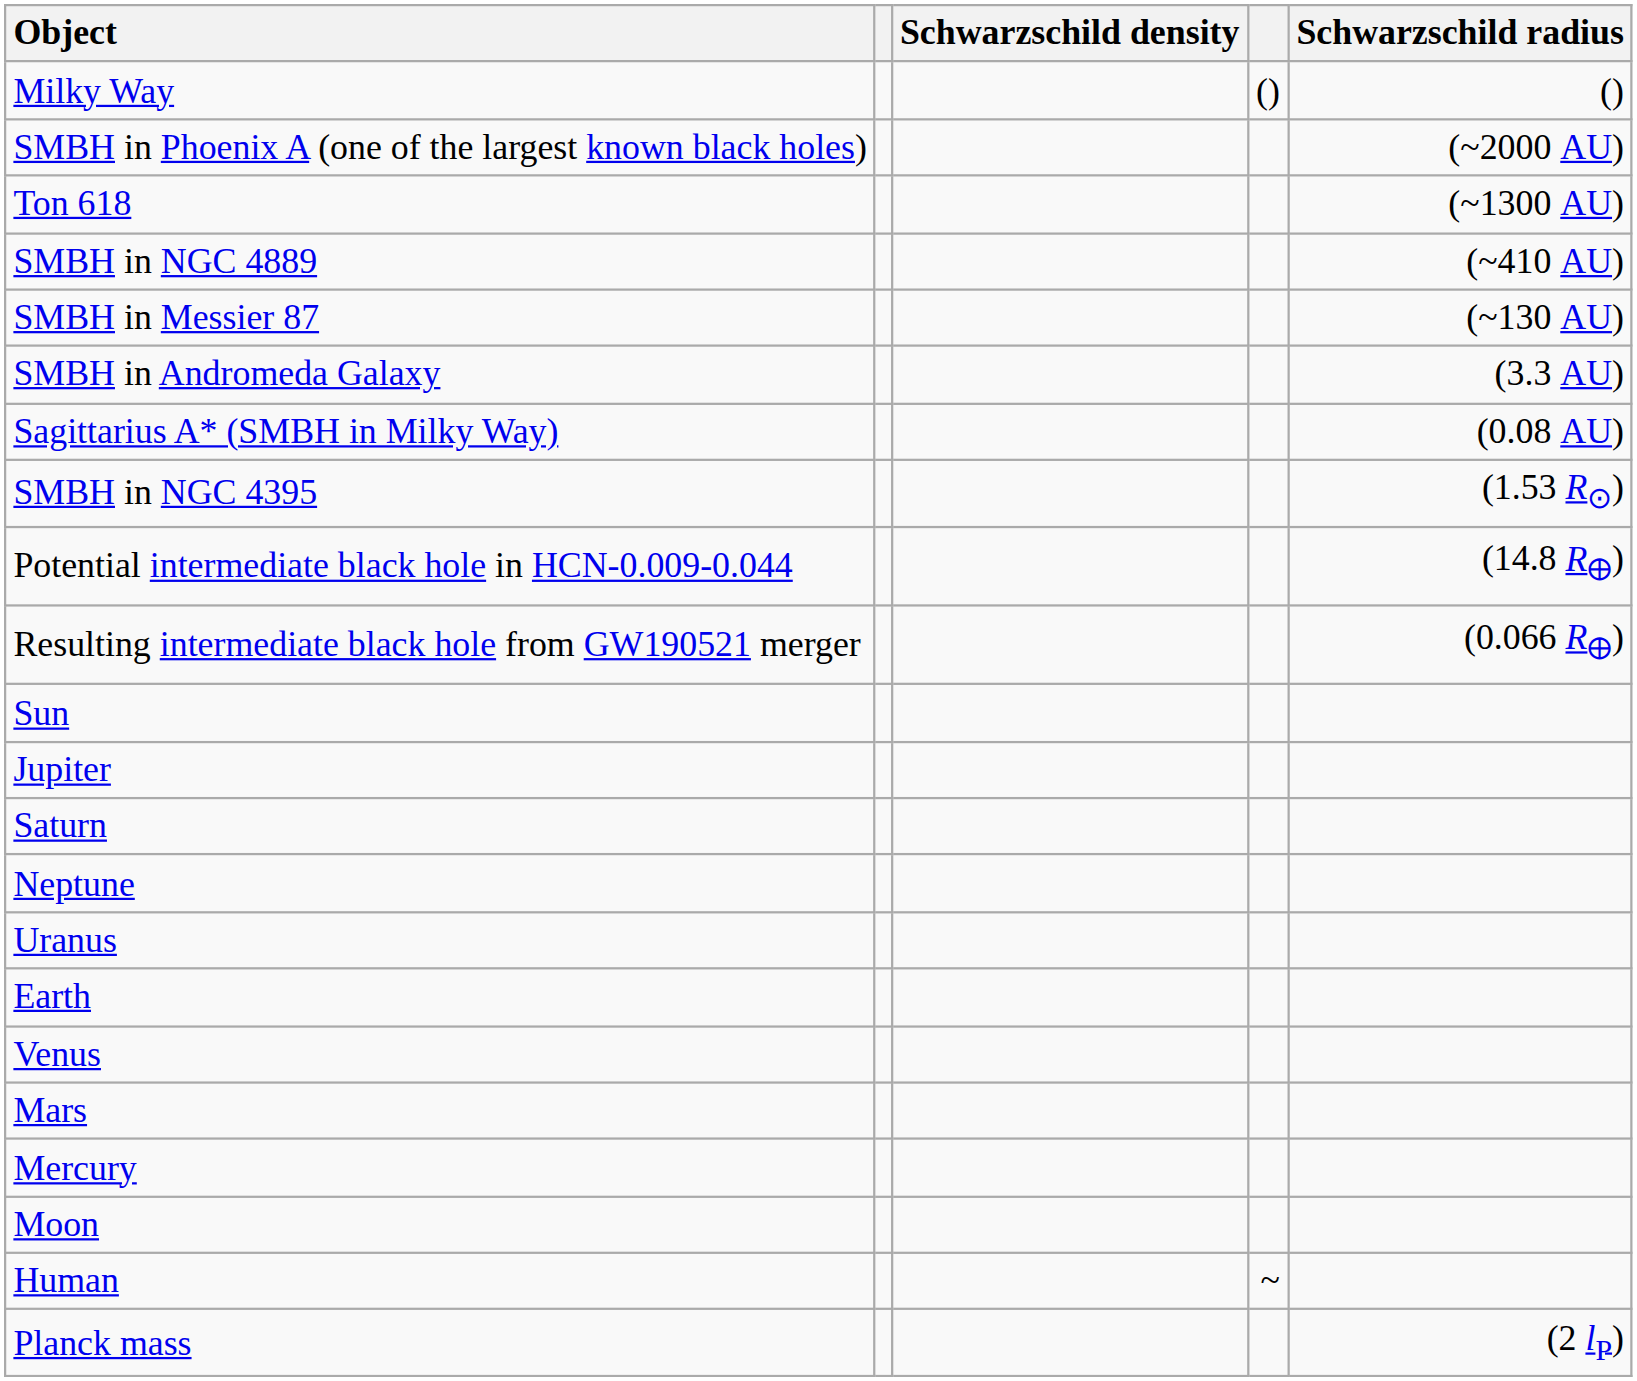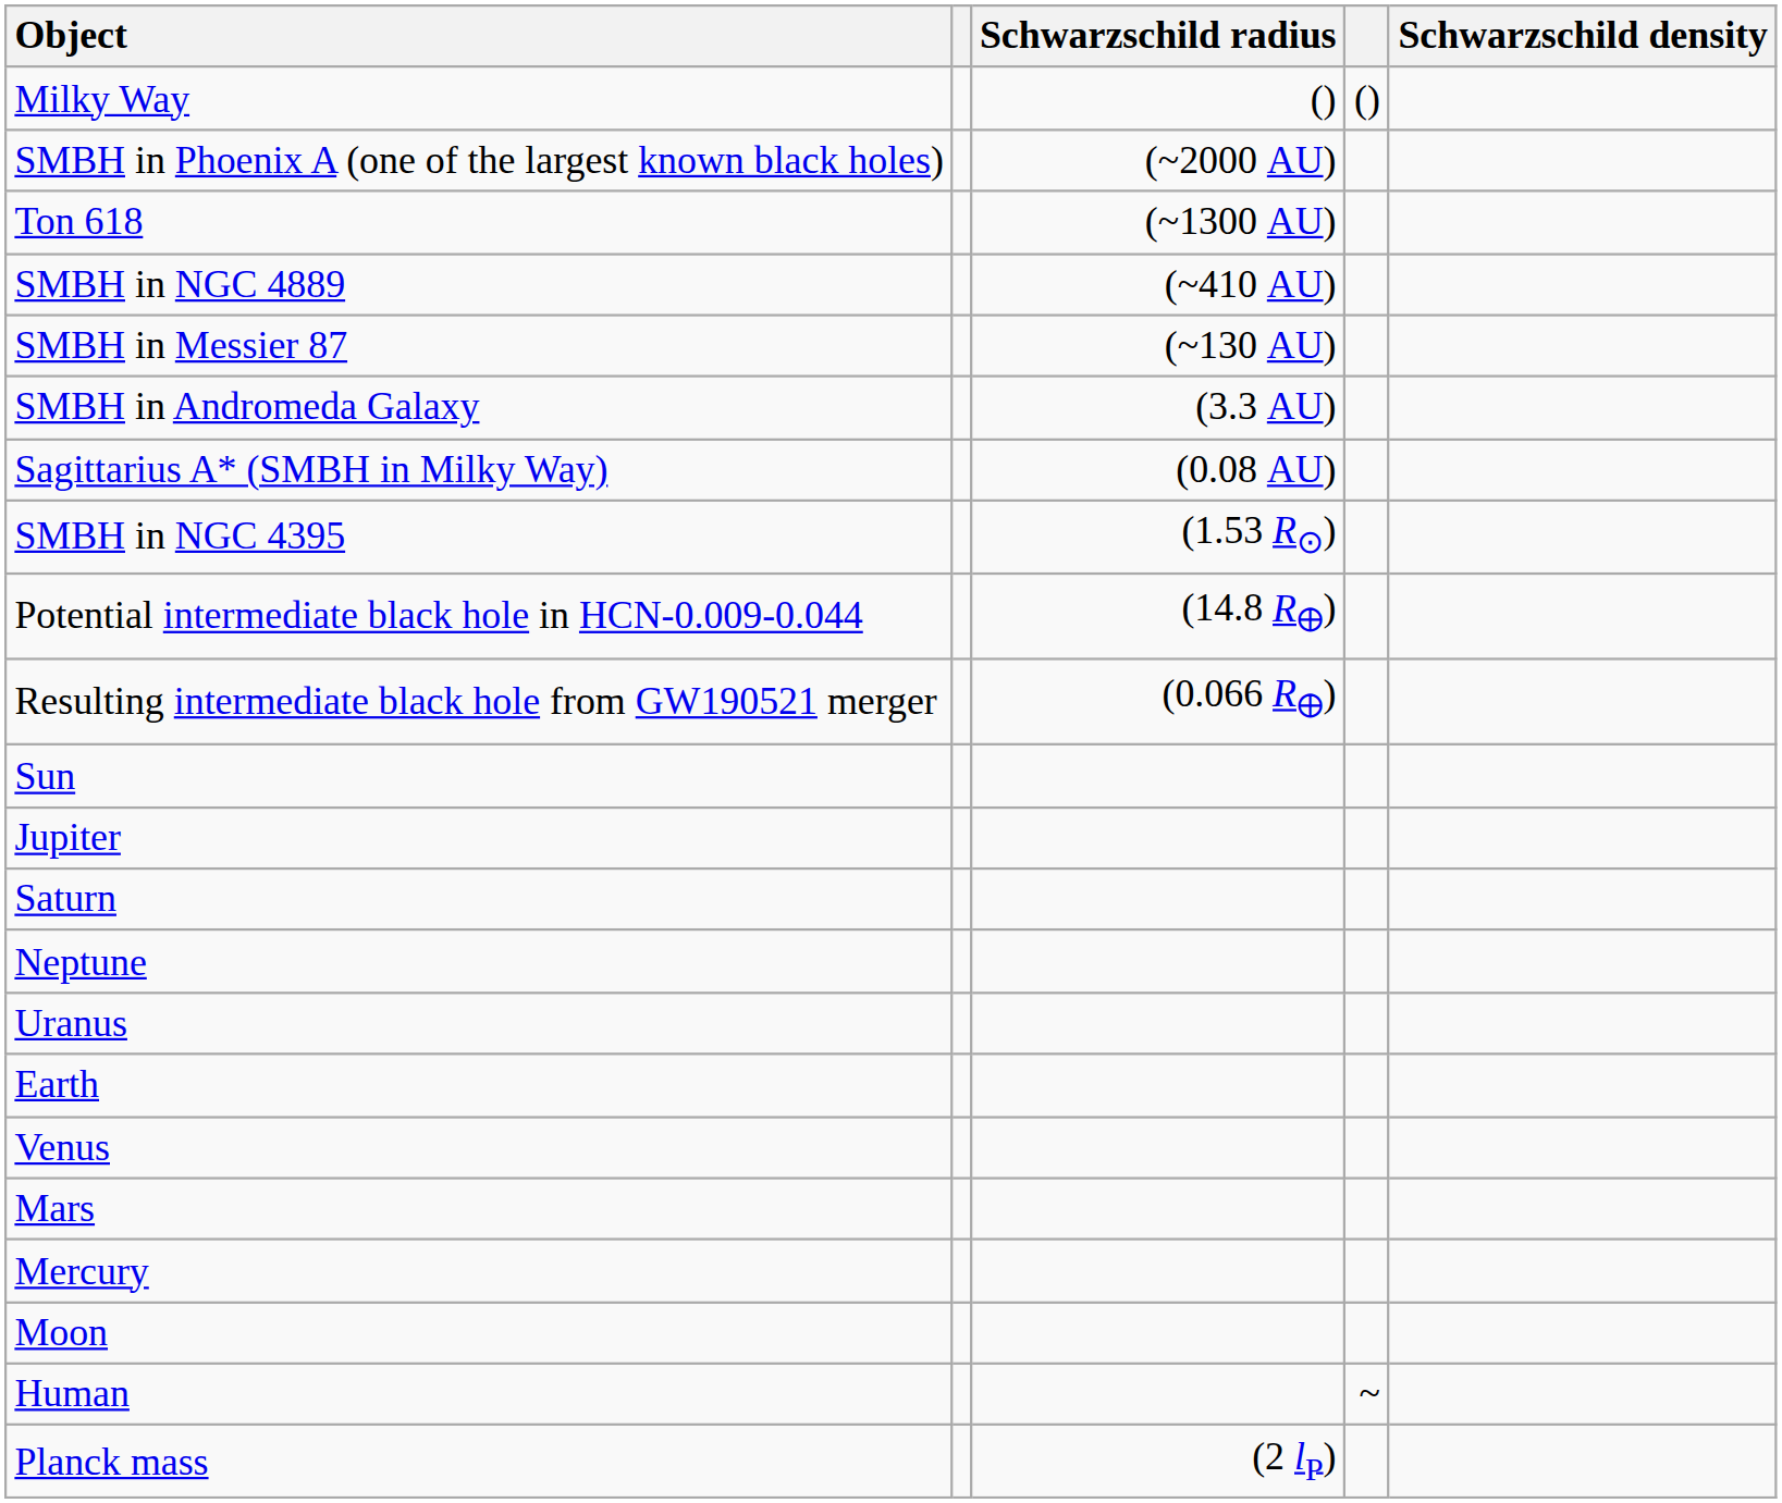 <table class="wikitable mw-collapsible mw-collapsed" style="text-align:right;">
 <tr>
 <th style="text-align:left;">Object</th>
 <th></th>
+<th>Schwarzschild radius</th>
+<th></th>
 <th>Schwarzschild density</th>
-<th></th>
-<th>Schwarzschild radius</th>
 </tr>
 <tr>
 <td style="text-align:left;"><a href='#'>Milky Way</a></td>
 <td></td>
-<td></td>
 <td> ()</td>
 <td> ()</td>
+<td></td>
 </tr>
 <tr>
 <td style="text-align:left;"><a href='#'>SMBH</a> in <a href='#'>Phoenix A</a> (one of the largest <a href='#'>known black holes</a>)</td>
 <td></td>
+<td> (~2000 <a href='#'>AU</a>)</td>
 <td></td>
 <td></td>
-<td> (~2000 <a href='#'>AU</a>)</td>
 </tr>
 <tr>
 <td style="text-align:left;"><a href='#'>Ton 618</a></td>
 <td></td>
+<td> (~1300 <a href='#'>AU</a>)</td>
 <td></td>
 <td></td>
-<td> (~1300 <a href='#'>AU</a>)</td>
 </tr>
 <tr>
 <td style="text-align:left;"><a href='#'>SMBH</a> in <a href='#'>NGC 4889</a></td>
 <td></td>
+<td> (~410 <a href='#'>AU</a>)</td>
 <td></td>
 <td></td>
-<td> (~410 <a href='#'>AU</a>)</td>
 </tr>
 <tr>
 <td style="text-align:left;"><a href='#'>SMBH</a> in <a href='#'>Messier 87</a></td>
 <td></td>
+<td> (~130 <a href='#'>AU</a>)</td>
 <td></td>
 <td></td>
-<td> (~130 <a href='#'>AU</a>)</td>
 </tr>
 <tr>
 <td style="text-align:left;"><a href='#'>SMBH</a> in <a href='#'>Andromeda Galaxy</a></td>
 <td></td>
+<td> (3.3 <a href='#'>AU</a>)</td>
 <td></td>
 <td></td>
-<td> (3.3 <a href='#'>AU</a>)</td>
 </tr>
 <tr>
 <td style="text-align:left;"><a href='#'>Sagittarius A* (SMBH in Milky Way)</a></td>
 <td></td>
+<td> (0.08 <a href='#'>AU</a>)</td>
 <td></td>
 <td></td>
-<td> (0.08 <a href='#'>AU</a>)</td>
 </tr>
 <tr>
 <td style="text-align:left;"><a href='#'>SMBH</a> in <a href='#'>NGC 4395</a></td>
 <td></td>
+<td> (1.53 <a href='#'><em>R</em><sub>⊙</sub></a>)</td>
 <td></td>
 <td></td>
-<td> (1.53 <a href='#'><em>R</em><sub>⊙</sub></a>)</td>
 </tr>
 <tr>
 <td style="text-align:left;">Potential <a href='#'>intermediate black hole</a> in <a href='#'>HCN-0.009-0.044</a></td>
 <td></td>
+<td> (14.8 <a href='#'><em>R</em><sub>🜨</sub></a>)</td>
 <td></td>
 <td></td>
-<td> (14.8 <a href='#'><em>R</em><sub>🜨</sub></a>)</td>
 </tr>
 <tr>
 <td style="text-align:left;">Resulting <a href='#'>intermediate black hole</a> from <a href='#'>GW190521</a> merger</td>
 <td></td>
+<td> (0.066 <a href='#'><em>R</em><sub>🜨</sub></a>)</td>
 <td></td>
 <td></td>
-<td> (0.066 <a href='#'><em>R</em><sub>🜨</sub></a>)</td>
 </tr>
 <tr>
 <td style="text-align:left;"><a href='#'>Sun</a></td>
 <td></td>
 <td></td>
 <td></td>
 <td></td>
 </tr>
 <tr>
 <td style="text-align:left;"><a href='#'>Jupiter</a></td>
 <td></td>
 <td></td>
 <td></td>
 <td></td>
 </tr>
 <tr>
 <td style="text-align:left;"><a href='#'>Saturn</a></td>
 <td></td>
 <td></td>
 <td></td>
 <td></td>
 </tr>
 <tr>
 <td style="text-align:left;"><a href='#'>Neptune</a></td>
 <td></td>
 <td></td>
 <td></td>
 <td></td>
 </tr>
 <tr>
 <td style="text-align:left;"><a href='#'>Uranus</a></td>
 <td></td>
 <td></td>
 <td></td>
 <td></td>
 </tr>
 <tr>
 <td style="text-align:left;"><a href='#'>Earth</a></td>
 <td></td>
 <td></td>
 <td></td>
 <td></td>
 </tr>
 <tr>
 <td style="text-align:left;"><a href='#'>Venus</a></td>
 <td></td>
 <td></td>
 <td></td>
 <td></td>
 </tr>
 <tr>
 <td style="text-align:left;"><a href='#'>Mars</a></td>
 <td></td>
 <td></td>
 <td></td>
 <td></td>
 </tr>
 <tr>
 <td style="text-align:left;"><a href='#'>Mercury</a></td>
 <td></td>
 <td></td>
 <td></td>
 <td></td>
 </tr>
 <tr>
 <td style="text-align:left;"><a href='#'>Moon</a></td>
 <td></td>
 <td></td>
 <td></td>
 <td></td>
 </tr>
 <tr>
 <td style="text-align:left;"><a href='#'>Human</a></td>
 <td></td>
 <td></td>
 <td>~ </td>
 <td></td>
 </tr>
 <tr>
 <td style="text-align:left;"><a href='#'>Planck mass</a></td>
 <td></td>
+<td> (2 <a href='#'><em>l</em><sub>P</sub></a>)</td>
+<td style="text-align:left;"></td>
 <td></td>
-<td style="text-align:left;"></td>
-<td> (2 <a href='#'><em>l</em><sub>P</sub></a>)</td>
 </tr>
 </table>
